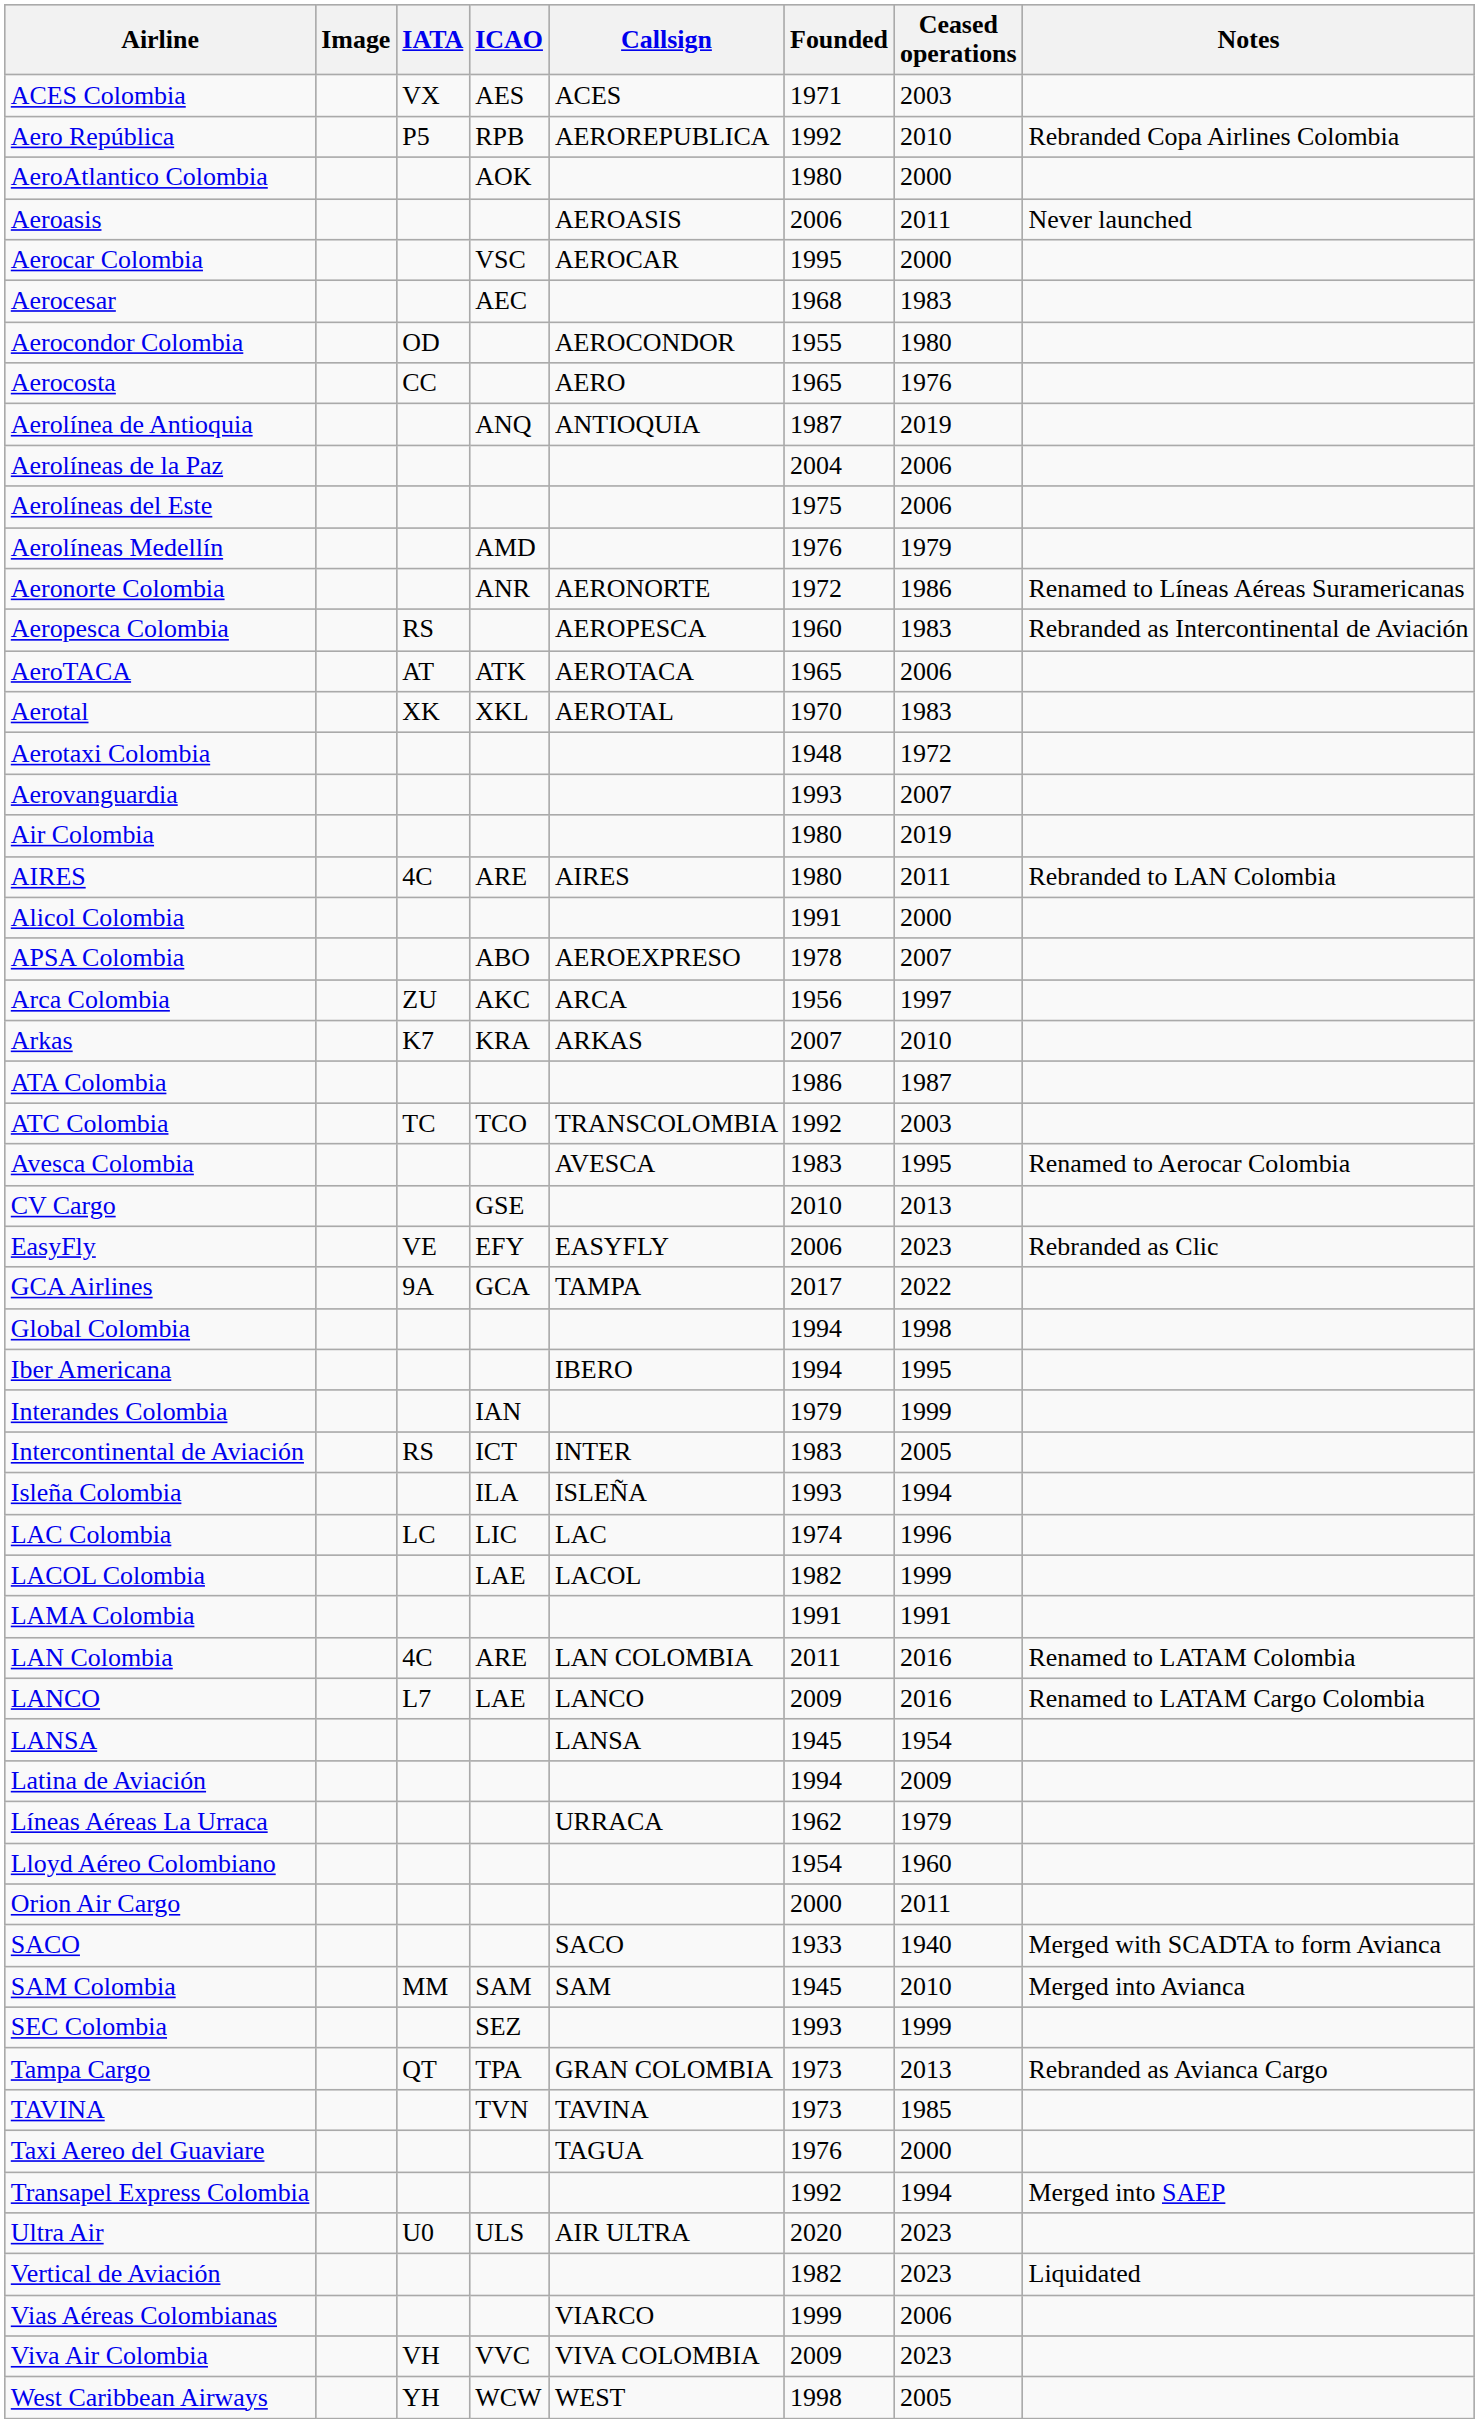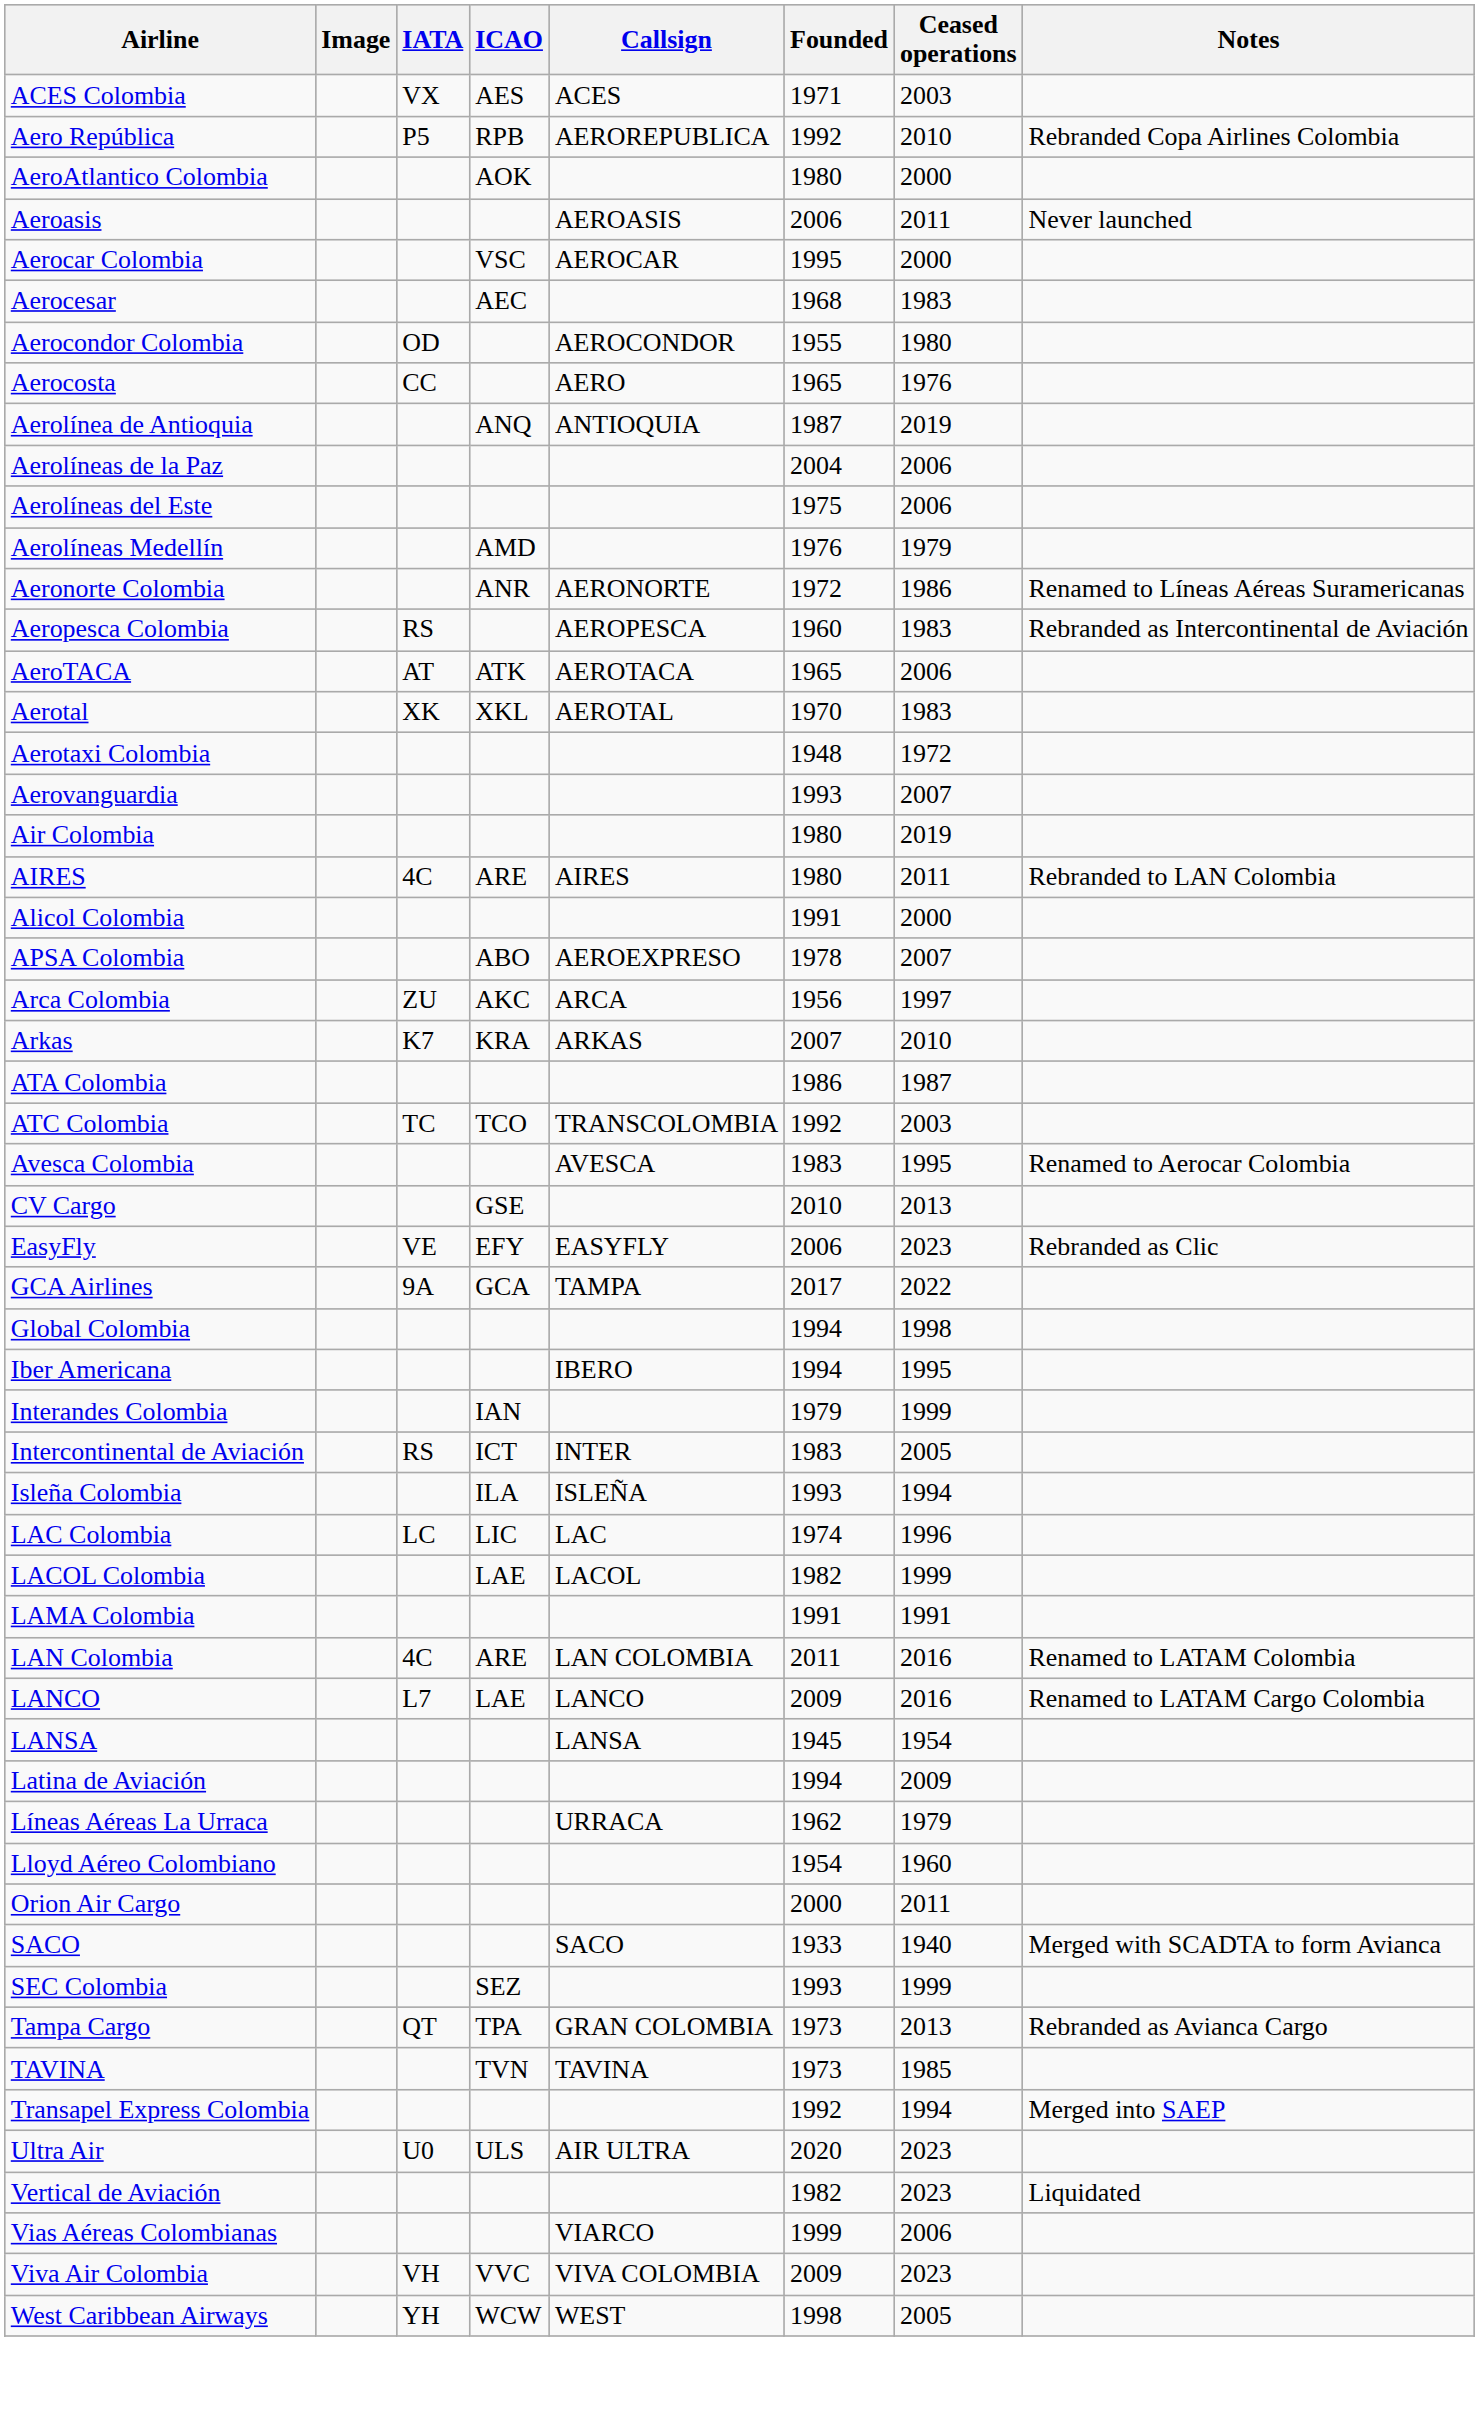 <table class="wikitable sortable">
 <tr valign="middle">
 <th>Airline</th>
 <th>Image</th>
 <th><a href='#'>IATA</a></th>
 <th><a href='#'>ICAO</a></th>
 <th><a href='#'>Callsign</a></th>
 <th>Founded</th>
 <th>Ceased<br>operations</th>
 <th>Notes</th>
 </tr>
 <tr>
 <td><a href='#'>ACES Colombia</a></td>
 <td></td>
 <td>VX</td>
 <td>AES</td>
 <td>ACES</td>
 <td>1971</td>
 <td>2003</td>
 <td></td>
 </tr>
 <tr>
 <td><a href='#'>Aero República</a></td>
 <td></td>
 <td>P5</td>
 <td>RPB</td>
 <td>AEROREPUBLICA</td>
 <td>1992</td>
 <td>2010</td>
 <td>Rebranded Copa Airlines Colombia</td>
 </tr>
 <tr>
 <td><a href='#'>AeroAtlantico Colombia</a></td>
 <td></td>
 <td></td>
 <td>AOK</td>
 <td></td>
 <td>1980</td>
 <td>2000</td>
 <td></td>
 </tr>
 <tr>
 <td><a href='#'>Aeroasis</a></td>
 <td></td>
 <td></td>
 <td></td>
 <td>AEROASIS</td>
 <td>2006</td>
 <td>2011</td>
 <td>Never launched</td>
 </tr>
 <tr>
 <td><a href='#'>Aerocar Colombia</a></td>
 <td></td>
 <td></td>
 <td>VSC</td>
 <td>AEROCAR</td>
 <td>1995</td>
 <td>2000</td>
 <td></td>
 </tr>
 <tr>
 <td><a href='#'>Aerocesar</a></td>
 <td></td>
 <td></td>
 <td>AEC</td>
 <td></td>
 <td>1968</td>
 <td>1983</td>
 <td></td>
 </tr>
 <tr>
 <td><a href='#'>Aerocondor Colombia</a></td>
 <td></td>
 <td>OD</td>
 <td></td>
 <td>AEROCONDOR</td>
 <td>1955</td>
 <td>1980</td>
 <td></td>
 </tr>
 <tr>
 <td><a href='#'>Aerocosta</a></td>
 <td></td>
 <td>CC</td>
 <td></td>
 <td>AERO</td>
 <td>1965</td>
 <td>1976</td>
 <td></td>
 </tr>
 <tr>
 <td><a href='#'>Aerolínea de Antioquia</a></td>
 <td></td>
 <td></td>
 <td>ANQ</td>
 <td>ANTIOQUIA</td>
 <td>1987</td>
 <td>2019</td>
 <td></td>
 </tr>
 <tr>
 <td><a href='#'>Aerolíneas de la Paz</a></td>
 <td></td>
 <td></td>
 <td></td>
 <td></td>
 <td>2004</td>
 <td>2006</td>
 <td></td>
 </tr>
 <tr>
 <td><a href='#'>Aerolíneas del Este</a></td>
 <td></td>
 <td></td>
 <td></td>
 <td></td>
 <td>1975</td>
 <td>2006</td>
 <td></td>
 </tr>
 <tr>
 <td><a href='#'>Aerolíneas Medellín</a></td>
 <td></td>
 <td></td>
 <td>AMD</td>
 <td></td>
 <td>1976</td>
 <td>1979</td>
 <td></td>
 </tr>
 <tr>
 <td><a href='#'>Aeronorte Colombia</a></td>
 <td></td>
 <td></td>
 <td>ANR</td>
 <td>AERONORTE</td>
 <td>1972</td>
 <td>1986</td>
 <td>Renamed to Líneas Aéreas Suramericanas</td>
 </tr>
 <tr>
 <td><a href='#'>Aeropesca Colombia</a></td>
 <td></td>
 <td>RS</td>
 <td></td>
 <td>AEROPESCA</td>
 <td>1960</td>
 <td>1983</td>
 <td>Rebranded as Intercontinental de Aviación</td>
 </tr>
 <tr>
 <td><a href='#'>AeroTACA</a></td>
 <td></td>
 <td>AT</td>
 <td>ATK</td>
 <td>AEROTACA</td>
 <td>1965</td>
 <td>2006</td>
 <td></td>
 </tr>
 <tr>
 <td><a href='#'>Aerotal</a></td>
 <td></td>
 <td>XK</td>
 <td>XKL</td>
 <td>AEROTAL</td>
 <td>1970</td>
 <td>1983</td>
 <td></td>
 </tr>
 <tr>
 <td><a href='#'>Aerotaxi Colombia</a></td>
 <td></td>
 <td></td>
 <td></td>
 <td></td>
 <td>1948</td>
 <td>1972</td>
 <td></td>
 </tr>
 <tr>
 <td><a href='#'>Aerovanguardia</a></td>
 <td></td>
 <td></td>
 <td></td>
 <td></td>
 <td>1993</td>
 <td>2007</td>
 <td></td>
 </tr>
 <tr>
 <td><a href='#'>Air Colombia</a></td>
 <td></td>
 <td></td>
 <td></td>
 <td></td>
 <td>1980</td>
 <td>2019</td>
 <td></td>
 </tr>
 <tr>
 <td><a href='#'>AIRES</a></td>
 <td></td>
 <td>4C</td>
 <td>ARE</td>
 <td>AIRES</td>
 <td>1980</td>
 <td>2011</td>
 <td>Rebranded to LAN Colombia</td>
 </tr>
 <tr>
 <td><a href='#'>Alicol Colombia</a></td>
 <td></td>
 <td></td>
 <td></td>
 <td></td>
 <td>1991</td>
 <td>2000</td>
 <td></td>
 </tr>
 <tr>
 <td><a href='#'>APSA Colombia</a></td>
 <td></td>
 <td></td>
 <td>ABO</td>
 <td>AEROEXPRESO</td>
 <td>1978</td>
 <td>2007</td>
 <td></td>
 </tr>
 <tr>
 <td><a href='#'>Arca Colombia</a></td>
 <td></td>
 <td>ZU</td>
 <td>AKC</td>
 <td>ARCA</td>
 <td>1956</td>
 <td>1997</td>
 <td></td>
 </tr>
 <tr>
 <td><a href='#'>Arkas</a></td>
 <td></td>
 <td>K7</td>
 <td>KRA</td>
 <td>ARKAS</td>
 <td>2007</td>
 <td>2010</td>
 <td></td>
 </tr>
 <tr>
 <td><a href='#'>ATA Colombia</a></td>
 <td></td>
 <td></td>
 <td></td>
 <td></td>
 <td>1986</td>
 <td>1987</td>
 <td></td>
 </tr>
 <tr>
 <td><a href='#'>ATC Colombia</a></td>
 <td></td>
 <td>TC</td>
 <td>TCO</td>
 <td>TRANSCOLOMBIA</td>
 <td>1992</td>
 <td>2003</td>
 <td></td>
 </tr>
 <tr>
 <td><a href='#'>Avesca Colombia</a></td>
 <td></td>
 <td></td>
 <td></td>
 <td>AVESCA</td>
 <td>1983</td>
 <td>1995</td>
 <td>Renamed to Aerocar Colombia</td>
 </tr>
 <tr>
 <td><a href='#'>CV Cargo</a></td>
 <td></td>
 <td></td>
 <td>GSE</td>
 <td></td>
 <td>2010</td>
 <td>2013</td>
 <td></td>
 </tr>
 <tr>
 <td><a href='#'>EasyFly</a></td>
 <td></td>
 <td>VE</td>
 <td>EFY</td>
 <td>EASYFLY</td>
 <td>2006</td>
 <td>2023</td>
 <td>Rebranded as Clic</td>
 </tr>
 <tr>
 <td><a href='#'>GCA Airlines</a></td>
 <td></td>
 <td>9A</td>
 <td>GCA</td>
 <td>TAMPA</td>
 <td>2017</td>
 <td>2022</td>
 <td></td>
 </tr>
 <tr>
 <td><a href='#'>Global Colombia</a></td>
 <td></td>
 <td></td>
 <td></td>
 <td></td>
 <td>1994</td>
 <td>1998</td>
 <td></td>
 </tr>
 <tr>
 <td><a href='#'>Iber Americana</a></td>
 <td></td>
 <td></td>
 <td></td>
 <td>IBERO</td>
 <td>1994</td>
 <td>1995</td>
 <td></td>
 </tr>
 <tr>
 <td><a href='#'>Interandes Colombia</a></td>
 <td></td>
 <td></td>
 <td>IAN</td>
 <td></td>
 <td>1979</td>
 <td>1999</td>
 <td></td>
 </tr>
 <tr>
 <td><a href='#'>Intercontinental de Aviación</a></td>
 <td></td>
 <td>RS</td>
 <td>ICT</td>
 <td>INTER</td>
 <td>1983</td>
 <td>2005</td>
 <td></td>
 </tr>
 <tr>
 <td><a href='#'>Isleña Colombia</a></td>
 <td></td>
 <td></td>
 <td>ILA</td>
 <td>ISLEÑA</td>
 <td>1993</td>
 <td>1994</td>
 <td></td>
 </tr>
 <tr>
 <td><a href='#'>LAC Colombia</a></td>
 <td></td>
 <td>LC</td>
 <td>LIC</td>
 <td>LAC</td>
 <td>1974</td>
 <td>1996</td>
 <td></td>
 </tr>
 <tr>
 <td><a href='#'>LACOL Colombia</a></td>
 <td></td>
 <td></td>
 <td>LAE</td>
 <td>LACOL</td>
 <td>1982</td>
 <td>1999</td>
 <td></td>
 </tr>
 <tr>
 <td><a href='#'>LAMA Colombia</a></td>
 <td></td>
 <td></td>
 <td></td>
 <td></td>
 <td>1991</td>
 <td>1991</td>
 <td></td>
 </tr>
 <tr>
 <td><a href='#'>LAN Colombia</a></td>
 <td></td>
 <td>4C</td>
 <td>ARE</td>
 <td>LAN COLOMBIA</td>
 <td>2011</td>
 <td>2016</td>
 <td>Renamed to LATAM Colombia</td>
 </tr>
 <tr>
 <td><a href='#'>LANCO</a></td>
 <td></td>
 <td>L7</td>
 <td>LAE</td>
 <td>LANCO</td>
 <td>2009</td>
 <td>2016</td>
 <td>Renamed to LATAM Cargo Colombia</td>
 </tr>
 <tr>
 <td><a href='#'>LANSA</a></td>
 <td></td>
 <td></td>
 <td></td>
 <td>LANSA</td>
 <td>1945</td>
 <td>1954</td>
 <td></td>
 </tr>
 <tr>
 <td><a href='#'>Latina de Aviación</a></td>
 <td></td>
 <td></td>
 <td></td>
 <td></td>
 <td>1994</td>
 <td>2009</td>
 <td></td>
 </tr>
 <tr>
 <td><a href='#'>Líneas Aéreas La Urraca</a></td>
 <td></td>
 <td></td>
 <td></td>
 <td>URRACA</td>
 <td>1962</td>
 <td>1979</td>
 <td></td>
 </tr>
 <tr>
 <td><a href='#'>Lloyd Aéreo Colombiano</a></td>
 <td></td>
 <td></td>
 <td></td>
 <td></td>
 <td>1954</td>
 <td>1960</td>
 <td></td>
 </tr>
 <tr>
 <td><a href='#'>Orion Air Cargo</a></td>
 <td></td>
 <td></td>
 <td></td>
 <td></td>
 <td>2000</td>
 <td>2011</td>
 <td></td>
 </tr>
 <tr>
 <td><a href='#'>SACO</a></td>
 <td></td>
 <td></td>
 <td></td>
 <td>SACO</td>
 <td>1933</td>
 <td>1940</td>
 <td>Merged with SCADTA to form Avianca</td>
 </tr>
 <tr>
-<td><a href='#'>SAM Colombia</a></td>
-<td></td>
-<td>MM</td>
-<td>SAM</td>
-<td>SAM</td>
-<td>1945</td>
-<td>2010</td>
-<td>Merged into Avianca</td>
-</tr>
-<tr>
 <td><a href='#'>SEC Colombia</a></td>
 <td></td>
 <td></td>
 <td>SEZ</td>
 <td></td>
 <td>1993</td>
 <td>1999</td>
 <td></td>
 </tr>
 <tr>
 <td><a href='#'>Tampa Cargo</a></td>
 <td></td>
 <td>QT</td>
 <td>TPA</td>
 <td>GRAN COLOMBIA</td>
 <td>1973</td>
 <td>2013</td>
 <td>Rebranded as Avianca Cargo</td>
 </tr>
 <tr>
 <td><a href='#'>TAVINA</a></td>
 <td></td>
 <td></td>
 <td>TVN</td>
 <td>TAVINA</td>
 <td>1973</td>
 <td>1985</td>
-<td></td>
-</tr>
-<tr>
-<td><a href='#'>Taxi Aereo del Guaviare</a></td>
-<td></td>
-<td></td>
-<td></td>
-<td>TAGUA</td>
-<td>1976</td>
-<td>2000</td>
 <td></td>
 </tr>
 <tr>
 <td><a href='#'>Transapel Express Colombia</a></td>
 <td></td>
 <td></td>
 <td></td>
 <td></td>
 <td>1992</td>
 <td>1994</td>
 <td>Merged into <a href='#'>SAEP</a></td>
 </tr>
 <tr>
 <td><a href='#'>Ultra Air</a></td>
 <td></td>
 <td>U0</td>
 <td>ULS</td>
 <td>AIR ULTRA</td>
 <td>2020</td>
 <td>2023</td>
 <td></td>
 </tr>
 <tr>
 <td><a href='#'>Vertical de Aviación</a></td>
 <td></td>
 <td></td>
 <td></td>
 <td></td>
 <td>1982</td>
 <td>2023</td>
 <td>Liquidated</td>
 </tr>
 <tr>
 <td><a href='#'>Vias Aéreas Colombianas</a></td>
 <td></td>
 <td></td>
 <td></td>
 <td>VIARCO</td>
 <td>1999</td>
 <td>2006</td>
 <td></td>
 </tr>
 <tr>
 <td><a href='#'>Viva Air Colombia</a></td>
 <td></td>
 <td>VH</td>
 <td>VVC</td>
 <td>VIVA COLOMBIA</td>
 <td>2009</td>
 <td>2023</td>
 <td></td>
 </tr>
 <tr>
 <td><a href='#'>West Caribbean Airways</a></td>
 <td></td>
 <td>YH</td>
 <td>WCW</td>
 <td>WEST</td>
 <td>1998</td>
 <td>2005</td>
 <td></td>
 </tr>
 </table>
